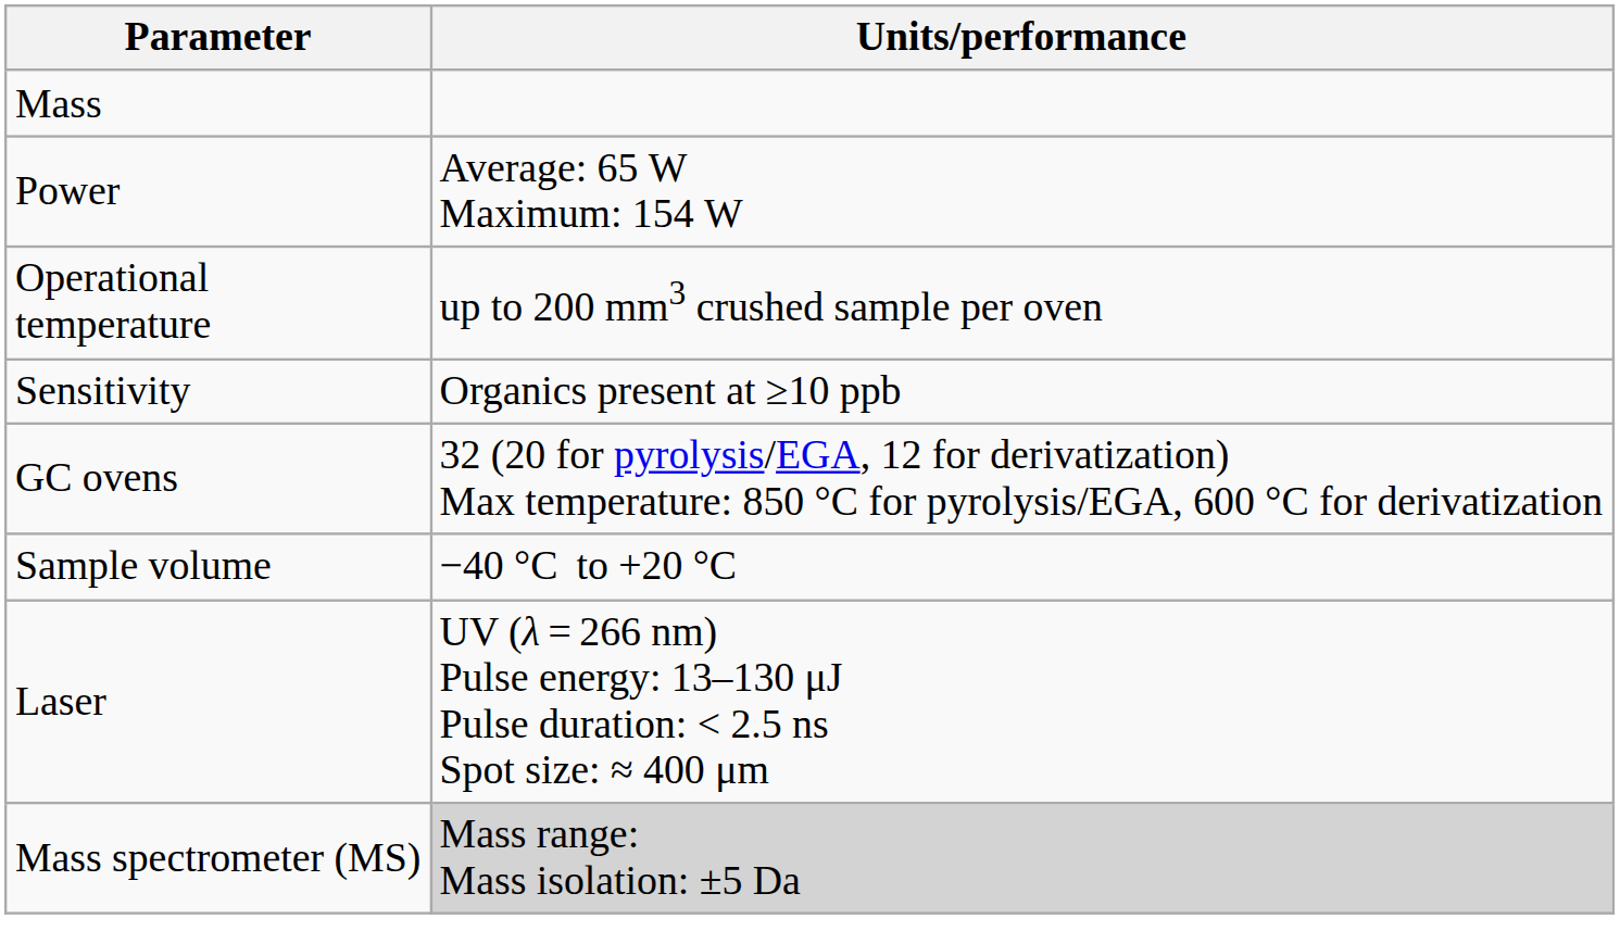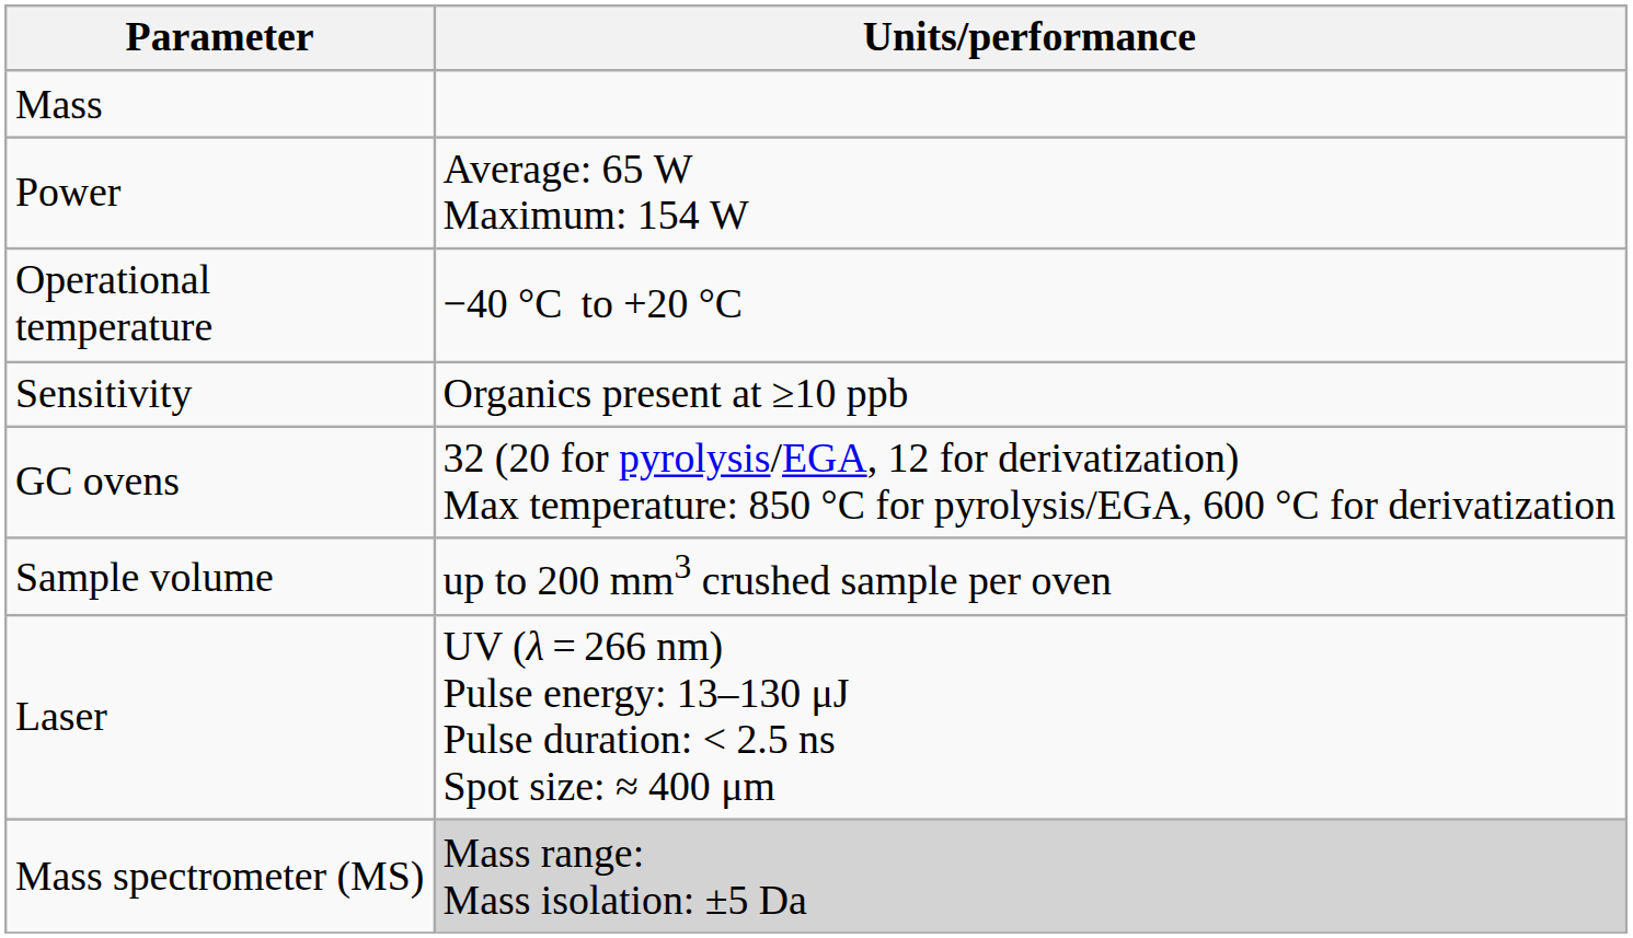 <table class="wikitable">
 <tr>
 <th>Parameter</th>
 <th>Units/performance</th>
 </tr>
 <tr>
 <td>Mass</td>
 <td></td>
 </tr>
 <tr>
 <td>Power</td>
 <td>Average: 65 W <br> Maximum: 154 W</td>
 </tr>
 <tr>
 <td>Operational<br>temperature</td>
-<td>up to 200 mm<sup>3</sup> crushed sample per oven</td>
+<td>−40 °C  to +20 °C</td>
 </tr>
 <tr>
 <td>Sensitivity</td>
 <td>Organics present at ≥10 ppb </td>
 </tr>
 <tr>
 <td>GC ovens</td>
 <td>32 (20 for <a href='#'>pyrolysis</a>/<a href='#'>EGA</a>, 12 for derivatization)<br>Max temperature: 850 °C for pyrolysis/EGA, 600 °C for derivatization</td>
 </tr>
 <tr>
 <td>Sample volume</td>
-<td>−40 °C  to +20 °C</td>
+<td>up to 200 mm<sup>3</sup> crushed sample per oven</td>
 </tr>
 <tr>
 <td>Laser</td>
 <td>UV (<em>λ</em> = 266 nm) <br> Pulse energy: 13–130 μJ <br> Pulse duration: < 2.5 ns <br> Spot size: ≈ 400 μm</td>
 </tr>
 <tr>
 <td>Mass spectrometer (MS)</td>
 <td style="background: lightgrey;">Mass range:  <br> Mass isolation: ±5 Da</td>
 </tr>
 </table>
